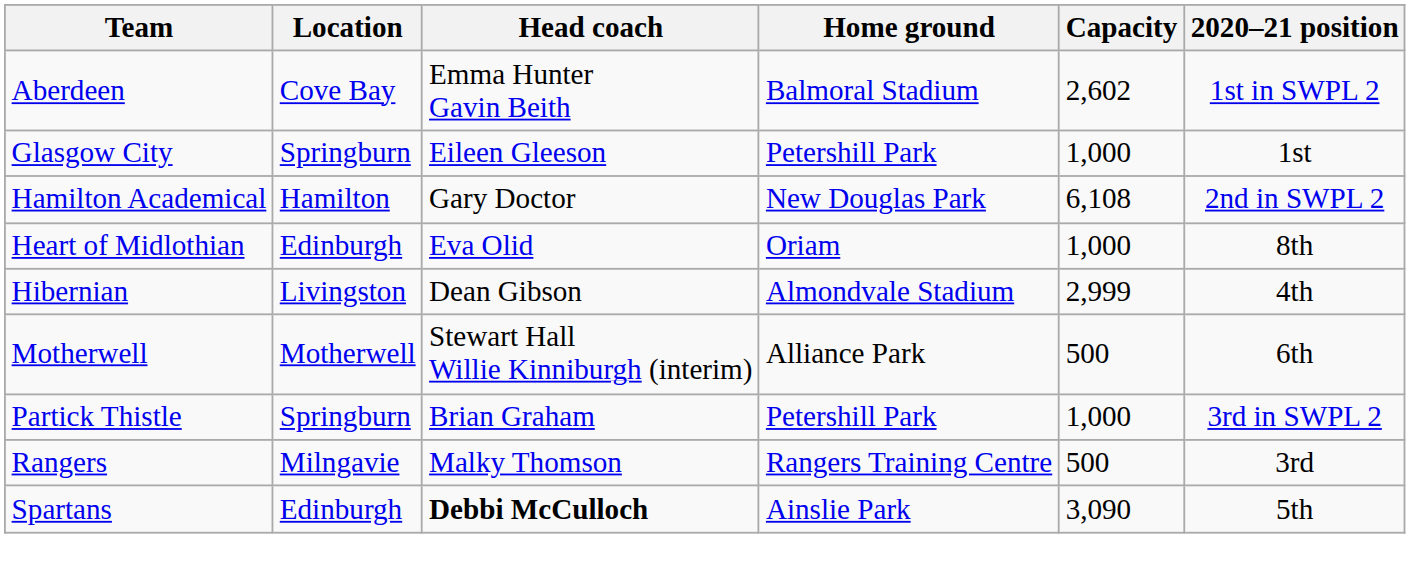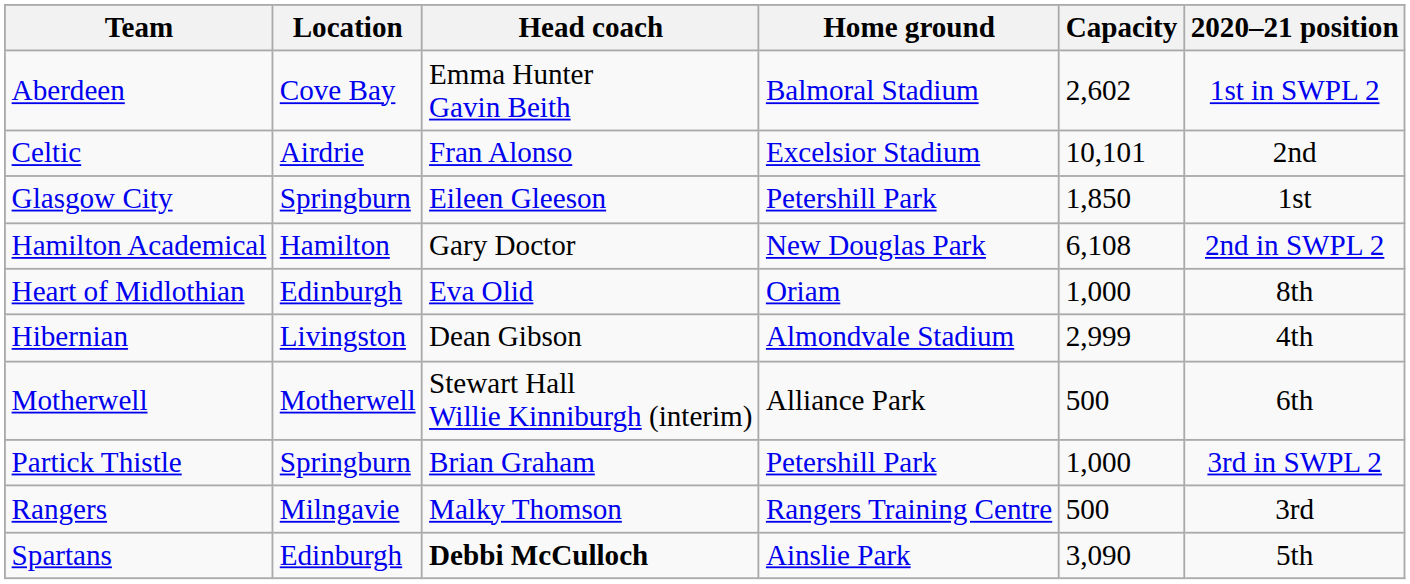 <table class="wikitable sortable">
 <tr>
 <th>Team</th>
 <th>Location</th>
 <th>Head coach</th>
 <th>Home ground</th>
 <th>Capacity</th>
 <th data-sort-type="number">2020–21 position</th>
 </tr>
 <tr>
 <td><a href='#'>Aberdeen</a></td>
 <td><a href='#'>Cove Bay</a></td>
 <td> Emma Hunter<br> <a href='#'>Gavin Beith</a></td>
 <td><a href='#'>Balmoral Stadium</a></td>
 <td>2,602</td>
 <td align=center><a href='#'>1st in SWPL 2</a></td>
 </tr>
 <tr>
+<td><a href='#'>Celtic</a></td>
+<td><a href='#'>Airdrie</a></td>
+<td> <a href='#'>Fran Alonso</a></td>
+<td><a href='#'>Excelsior Stadium</a></td>
+<td>10,101</td>
+<td align=center>2nd</td>
+</tr>
+<tr>
 <td><a href='#'>Glasgow City</a></td>
 <td><a href='#'>Springburn</a></td>
 <td> <a href='#'>Eileen Gleeson</a></td>
 <td><a href='#'>Petershill Park</a></td>
-<td>1,000</td>
+<td>1,850</td>
 <td align="center">1st</td>
 </tr>
 <tr>
 <td><a href='#'>Hamilton Academical</a></td>
 <td><a href='#'>Hamilton</a></td>
 <td> Gary Doctor</td>
 <td><a href='#'>New Douglas Park</a></td>
 <td>6,108</td>
 <td align=center><a href='#'>2nd in SWPL 2</a></td>
 </tr>
 <tr>
 <td><a href='#'>Heart of Midlothian</a></td>
 <td><a href='#'>Edinburgh</a></td>
 <td> <a href='#'>Eva Olid</a></td>
 <td><a href='#'>Oriam</a></td>
 <td>1,000</td>
 <td align=center>8th</td>
 </tr>
 <tr>
 <td><a href='#'>Hibernian</a></td>
 <td><a href='#'>Livingston</a></td>
 <td> Dean Gibson</td>
 <td><a href='#'>Almondvale Stadium</a></td>
 <td>2,999</td>
 <td align=center>4th</td>
 </tr>
 <tr>
 <td><a href='#'>Motherwell</a></td>
 <td><a href='#'>Motherwell</a></td>
 <td> Stewart Hall<br> <a href='#'>Willie Kinniburgh</a> (interim)</td>
 <td>Alliance Park</td>
 <td>500</td>
 <td align=center>6th</td>
 </tr>
 <tr>
 <td><a href='#'>Partick Thistle</a></td>
 <td><a href='#'>Springburn</a></td>
 <td> <a href='#'>Brian Graham</a></td>
 <td><a href='#'>Petershill Park</a></td>
 <td>1,000</td>
 <td align=center><a href='#'>3rd in SWPL 2</a></td>
 </tr>
 <tr>
 <td><a href='#'>Rangers</a></td>
 <td><a href='#'>Milngavie</a></td>
 <td> <a href='#'>Malky Thomson</a></td>
 <td><a href='#'>Rangers Training Centre</a></td>
 <td>500</td>
 <td align=center>3rd</td>
 </tr>
 <tr>
 <td><a href='#'>Spartans</a></td>
 <td><a href='#'>Edinburgh</a></td>
 <td><strong> Debbi McCulloch</strong></td>
 <td><a href='#'>Ainslie Park</a></td>
 <td>3,090</td>
 <td align=center>5th</td>
 </tr>
 </table>
